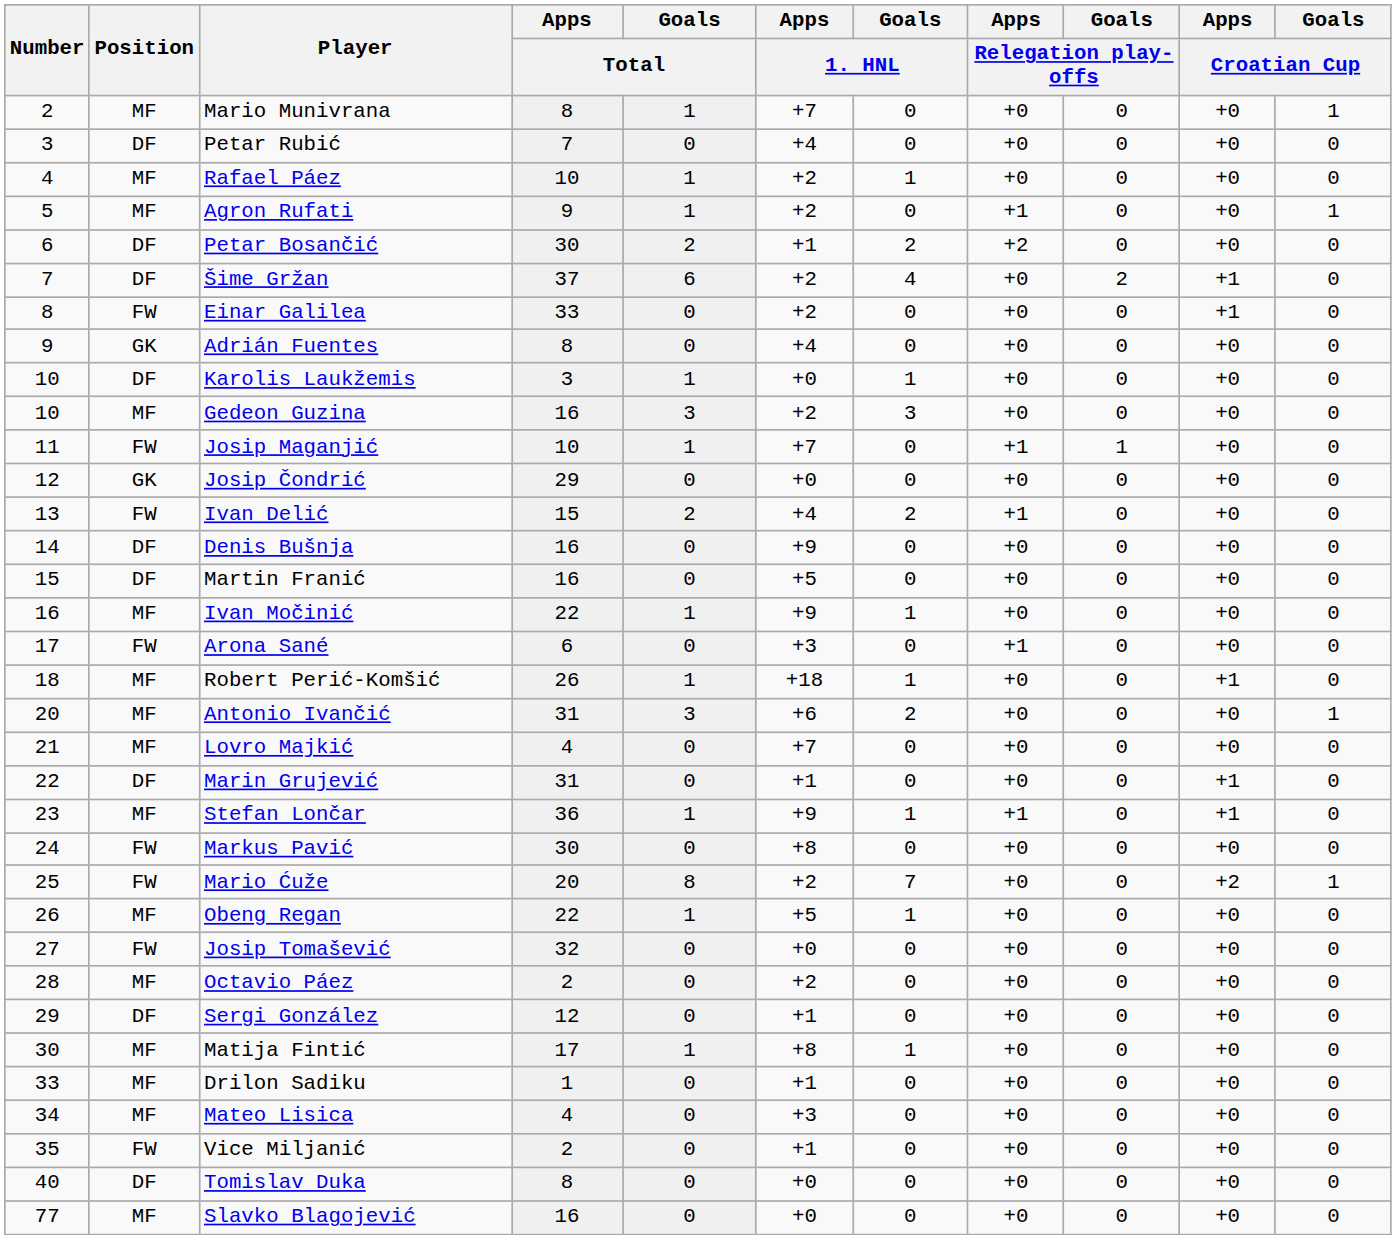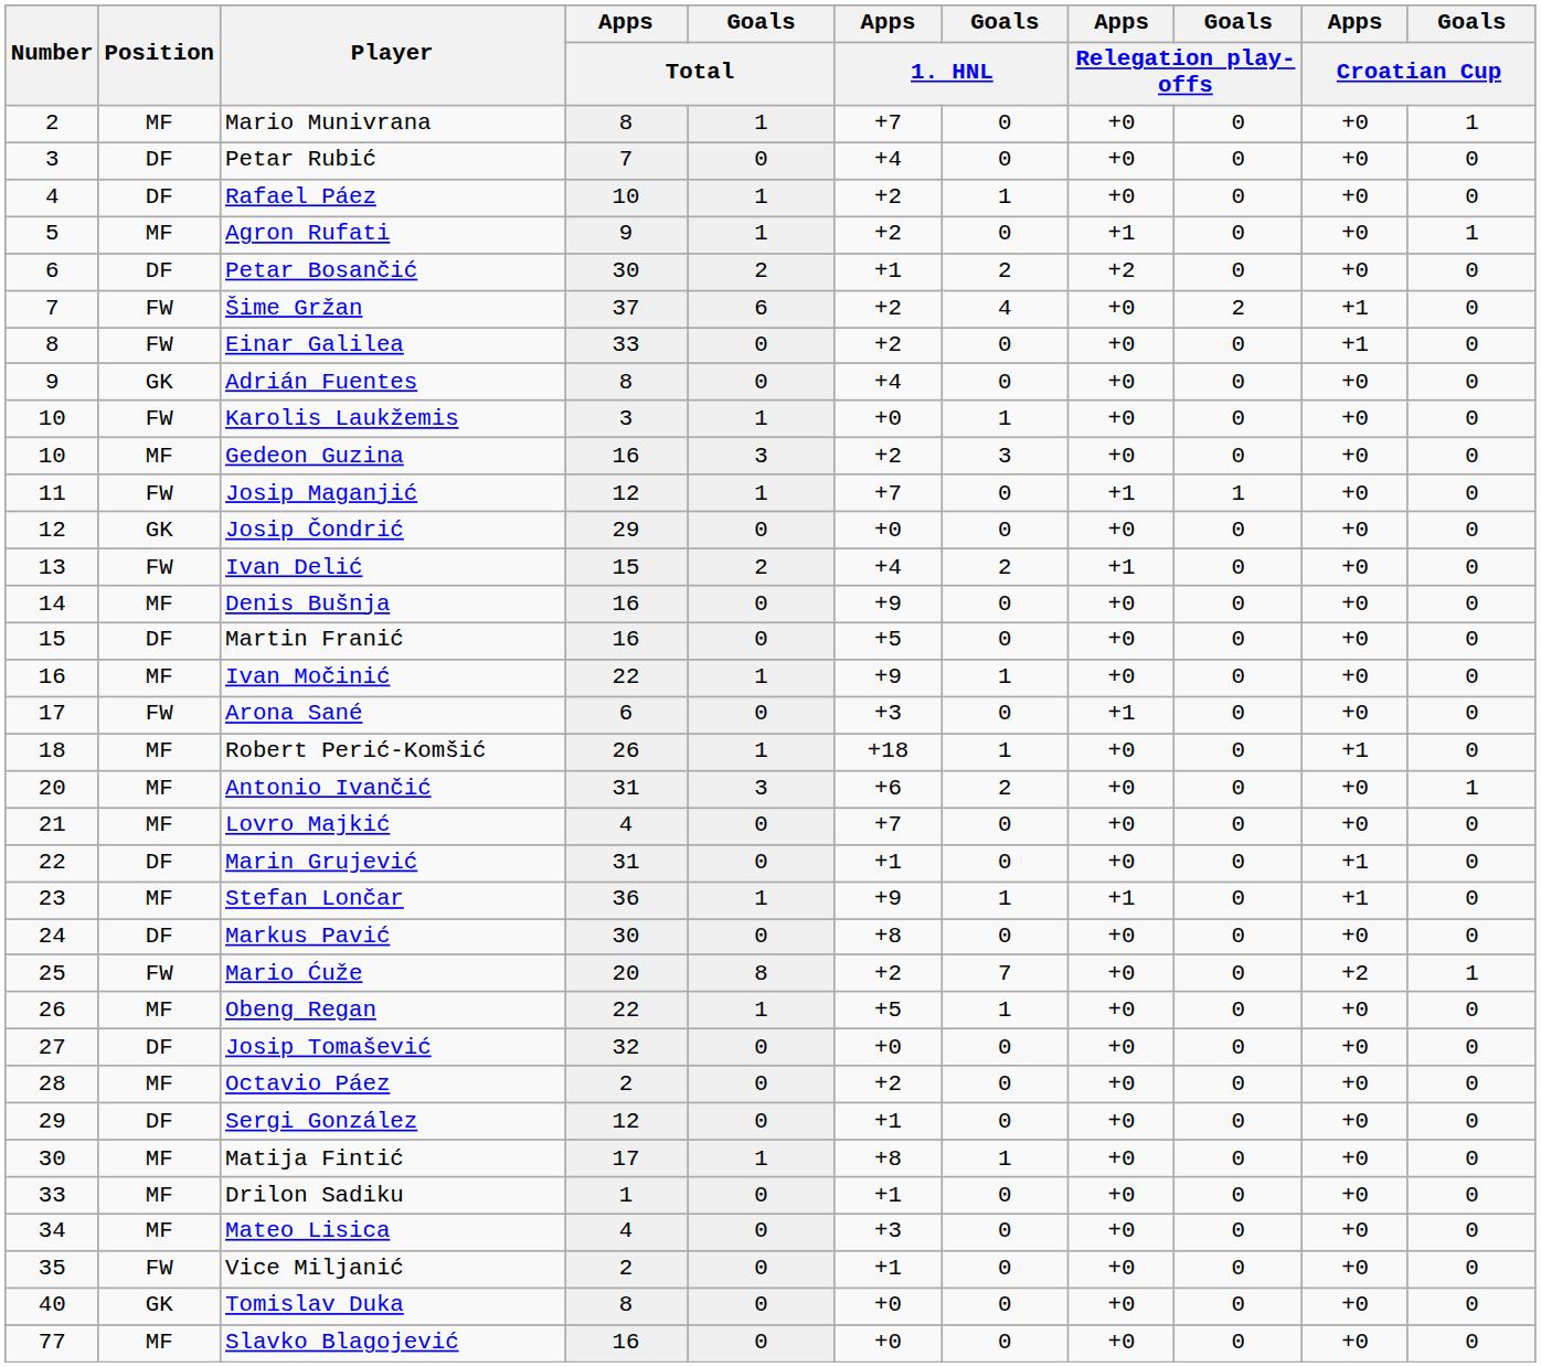 <table class="wikitable sortable" style="font-size: 95%; text-align: center;">
 <tr>
 <th width=40 rowspan="2" align="center">Number</th>
 <th width=40 rowspan="2" align="center">Position</th>
 <th width=180 rowspan="2" align="center">Player</th>
 <th>Apps</th>
 <th>Goals</th>
 <th>Apps</th>
 <th>Goals</th>
 <th>Apps</th>
 <th>Goals</th>
 <th>Apps</th>
 <th>Goals</th>
 </tr>
 <tr>
 <th class="unsortable" width=140 colspan="2" align="center">Total</th>
 <th class="unsortable" width=120 colspan="2" align="center"><a href='#'>1. HNL</a></th>
 <th class="unsortable" width=120 colspan="2" align="center"><a href='#'>Relegation play-offs</a></th>
 <th class="unsortable" width=120 colspan="2" align="center"><a href='#'>Croatian Cup</a></th>
 </tr>
 <tr>
 <td>2</td>
 <td>MF</td>
 <td style="text-align:left;"> Mario Munivrana</td>
 <td style="background: #F0F0F0">8</td>
 <td style="background: #F0F0F0">1</td>
 <td>+7</td>
 <td>0</td>
 <td>+0</td>
 <td>0</td>
 <td>+0</td>
 <td>1</td>
 </tr>
 <tr>
 <td>3</td>
 <td>DF</td>
 <td style="text-align:left;"> Petar Rubić</td>
 <td style="background: #F0F0F0">7</td>
 <td style="background: #F0F0F0">0</td>
 <td>+4</td>
 <td>0</td>
 <td>+0</td>
 <td>0</td>
 <td>+0</td>
 <td>0</td>
 </tr>
 <tr>
 <td>4</td>
-<td>MF</td>
+<td>DF</td>
 <td style="text-align:left;"> <a href='#'>Rafael Páez</a></td>
 <td style="background: #F0F0F0">10</td>
 <td style="background: #F0F0F0">1</td>
 <td>+2</td>
 <td>1</td>
 <td>+0</td>
 <td>0</td>
 <td>+0</td>
 <td>0</td>
 </tr>
 <tr>
 <td>5</td>
 <td>MF</td>
 <td style="text-align:left;"> <a href='#'>Agron Rufati</a></td>
 <td style="background: #F0F0F0">9</td>
 <td style="background: #F0F0F0">1</td>
 <td>+2</td>
 <td>0</td>
 <td>+1</td>
 <td>0</td>
 <td>+0</td>
 <td>1</td>
 </tr>
 <tr>
 <td>6</td>
 <td>DF</td>
 <td style="text-align:left;"> <a href='#'>Petar Bosančić</a></td>
 <td style="background: #F0F0F0">30</td>
 <td style="background: #F0F0F0">2</td>
 <td>+1</td>
 <td>2</td>
 <td>+2</td>
 <td>0</td>
 <td>+0</td>
 <td>0</td>
 </tr>
 <tr>
 <td>7</td>
-<td>DF</td>
+<td>FW</td>
 <td style="text-align:left;"> <a href='#'>Šime Gržan</a></td>
 <td style="background: #F0F0F0">37</td>
 <td style="background: #F0F0F0">6</td>
 <td>+2</td>
 <td>4</td>
 <td>+0</td>
 <td>2</td>
 <td>+1</td>
 <td>0</td>
 </tr>
 <tr>
 <td>8</td>
 <td>FW</td>
 <td style="text-align:left;"> <a href='#'>Einar Galilea</a></td>
 <td style="background: #F0F0F0">33</td>
 <td style="background: #F0F0F0">0</td>
 <td>+2</td>
 <td>0</td>
 <td>+0</td>
 <td>0</td>
 <td>+1</td>
 <td>0</td>
 </tr>
 <tr>
 <td>9</td>
 <td>GK</td>
 <td style="text-align:left;"> <a href='#'>Adrián Fuentes</a></td>
 <td style="background: #F0F0F0">8</td>
 <td style="background: #F0F0F0">0</td>
 <td>+4</td>
 <td>0</td>
 <td>+0</td>
 <td>0</td>
 <td>+0</td>
 <td>0</td>
 </tr>
 <tr>
 <td>10</td>
-<td>DF</td>
+<td>FW</td>
 <td style="text-align:left;"> <a href='#'>Karolis Laukžemis</a></td>
 <td style="background: #F0F0F0">3</td>
 <td style="background: #F0F0F0">1</td>
 <td>+0</td>
 <td>1</td>
 <td>+0</td>
 <td>0</td>
 <td>+0</td>
 <td>0</td>
 </tr>
 <tr>
 <td>10</td>
 <td>MF</td>
 <td style="text-align:left;"> <a href='#'>Gedeon Guzina</a></td>
 <td style="background: #F0F0F0">16</td>
 <td style="background: #F0F0F0">3</td>
 <td>+2</td>
 <td>3</td>
 <td>+0</td>
 <td>0</td>
 <td>+0</td>
 <td>0</td>
 </tr>
 <tr>
 <td>11</td>
 <td>FW</td>
 <td style="text-align:left;"> <a href='#'>Josip Maganjić</a></td>
-<td style="background: #F0F0F0">10</td>
+<td style="background: #F0F0F0">12</td>
 <td style="background: #F0F0F0">1</td>
 <td>+7</td>
 <td>0</td>
 <td>+1</td>
 <td>1</td>
 <td>+0</td>
 <td>0</td>
 </tr>
 <tr>
 <td>12</td>
 <td>GK</td>
 <td style="text-align:left;"> <a href='#'>Josip Čondrić</a></td>
 <td style="background: #F0F0F0">29</td>
 <td style="background: #F0F0F0">0</td>
 <td>+0</td>
 <td>0</td>
 <td>+0</td>
 <td>0</td>
 <td>+0</td>
 <td>0</td>
 </tr>
 <tr>
 <td>13</td>
 <td>FW</td>
 <td style="text-align:left;"> <a href='#'>Ivan Delić</a></td>
 <td style="background: #F0F0F0">15</td>
 <td style="background: #F0F0F0">2</td>
 <td>+4</td>
 <td>2</td>
 <td>+1</td>
 <td>0</td>
 <td>+0</td>
 <td>0</td>
 </tr>
 <tr>
 <td>14</td>
-<td>DF</td>
+<td>MF</td>
 <td style="text-align:left;"> <a href='#'>Denis Bušnja</a></td>
 <td style="background: #F0F0F0">16</td>
 <td style="background: #F0F0F0">0</td>
 <td>+9</td>
 <td>0</td>
 <td>+0</td>
 <td>0</td>
 <td>+0</td>
 <td>0</td>
 </tr>
 <tr>
 <td>15</td>
 <td>DF</td>
 <td style="text-align:left;"> Martin Franić</td>
 <td style="background: #F0F0F0">16</td>
 <td style="background: #F0F0F0">0</td>
 <td>+5</td>
 <td>0</td>
 <td>+0</td>
 <td>0</td>
 <td>+0</td>
 <td>0</td>
 </tr>
 <tr>
 <td>16</td>
 <td>MF</td>
 <td style="text-align:left;"> <a href='#'>Ivan Močinić</a></td>
 <td style="background: #F0F0F0">22</td>
 <td style="background: #F0F0F0">1</td>
 <td>+9</td>
 <td>1</td>
 <td>+0</td>
 <td>0</td>
 <td>+0</td>
 <td>0</td>
 </tr>
 <tr>
 <td>17</td>
 <td>FW</td>
 <td style="text-align:left;"> <a href='#'>Arona Sané</a></td>
 <td style="background: #F0F0F0">6</td>
 <td style="background: #F0F0F0">0</td>
 <td>+3</td>
 <td>0</td>
 <td>+1</td>
 <td>0</td>
 <td>+0</td>
 <td>0</td>
 </tr>
 <tr>
 <td>18</td>
 <td>MF</td>
 <td style="text-align:left;"> Robert Perić-Komšić</td>
 <td style="background: #F0F0F0">26</td>
 <td style="background: #F0F0F0">1</td>
 <td>+18</td>
 <td>1</td>
 <td>+0</td>
 <td>0</td>
 <td>+1</td>
 <td>0</td>
 </tr>
 <tr>
 <td>20</td>
 <td>MF</td>
 <td style="text-align:left;"> <a href='#'>Antonio Ivančić</a></td>
 <td style="background: #F0F0F0">31</td>
 <td style="background: #F0F0F0">3</td>
 <td>+6</td>
 <td>2</td>
 <td>+0</td>
 <td>0</td>
 <td>+0</td>
 <td>1</td>
 </tr>
 <tr>
 <td>21</td>
 <td>MF</td>
 <td style="text-align:left;"> <a href='#'>Lovro Majkić</a></td>
 <td style="background: #F0F0F0">4</td>
 <td style="background: #F0F0F0">0</td>
 <td>+7</td>
 <td>0</td>
 <td>+0</td>
 <td>0</td>
 <td>+0</td>
 <td>0</td>
 </tr>
 <tr>
 <td>22</td>
 <td>DF</td>
 <td style="text-align:left;"> <a href='#'>Marin Grujević</a></td>
 <td style="background: #F0F0F0">31</td>
 <td style="background: #F0F0F0">0</td>
 <td>+1</td>
 <td>0</td>
 <td>+0</td>
 <td>0</td>
 <td>+1</td>
 <td>0</td>
 </tr>
 <tr>
 <td>23</td>
 <td>MF</td>
 <td style="text-align:left;"> <a href='#'>Stefan Lončar</a></td>
 <td style="background: #F0F0F0">36</td>
 <td style="background: #F0F0F0">1</td>
 <td>+9</td>
 <td>1</td>
 <td>+1</td>
 <td>0</td>
 <td>+1</td>
 <td>0</td>
 </tr>
 <tr>
 <td>24</td>
-<td>FW</td>
+<td>DF</td>
 <td style="text-align:left;"> <a href='#'>Markus Pavić</a></td>
 <td style="background: #F0F0F0">30</td>
 <td style="background: #F0F0F0">0</td>
 <td>+8</td>
 <td>0</td>
 <td>+0</td>
 <td>0</td>
 <td>+0</td>
 <td>0</td>
 </tr>
 <tr>
 <td>25</td>
 <td>FW</td>
 <td style="text-align:left;"> <a href='#'>Mario Ćuže</a></td>
 <td style="background: #F0F0F0">20</td>
 <td style="background: #F0F0F0">8</td>
 <td>+2</td>
 <td>7</td>
 <td>+0</td>
 <td>0</td>
 <td>+2</td>
 <td>1</td>
 </tr>
 <tr>
 <td>26</td>
 <td>MF</td>
 <td style="text-align:left;"> <a href='#'>Obeng Regan</a></td>
 <td style="background: #F0F0F0">22</td>
 <td style="background: #F0F0F0">1</td>
 <td>+5</td>
 <td>1</td>
 <td>+0</td>
 <td>0</td>
 <td>+0</td>
 <td>0</td>
 </tr>
 <tr>
 <td>27</td>
-<td>FW</td>
+<td>DF</td>
 <td style="text-align:left;"> <a href='#'>Josip Tomašević</a></td>
 <td style="background: #F0F0F0">32</td>
 <td style="background: #F0F0F0">0</td>
 <td>+0</td>
 <td>0</td>
 <td>+0</td>
 <td>0</td>
 <td>+0</td>
 <td>0</td>
 </tr>
 <tr>
 <td>28</td>
 <td>MF</td>
 <td style="text-align:left;"> <a href='#'>Octavio Páez</a></td>
 <td style="background: #F0F0F0">2</td>
 <td style="background: #F0F0F0">0</td>
 <td>+2</td>
 <td>0</td>
 <td>+0</td>
 <td>0</td>
 <td>+0</td>
 <td>0</td>
 </tr>
 <tr>
 <td>29</td>
 <td>DF</td>
 <td style="text-align:left;"> <a href='#'>Sergi González</a></td>
 <td style="background: #F0F0F0">12</td>
 <td style="background: #F0F0F0">0</td>
 <td>+1</td>
 <td>0</td>
 <td>+0</td>
 <td>0</td>
 <td>+0</td>
 <td>0</td>
 </tr>
 <tr>
 <td>30</td>
 <td>MF</td>
 <td style="text-align:left;"> Matija Fintić</td>
 <td style="background: #F0F0F0">17</td>
 <td style="background: #F0F0F0">1</td>
 <td>+8</td>
 <td>1</td>
 <td>+0</td>
 <td>0</td>
 <td>+0</td>
 <td>0</td>
 </tr>
 <tr>
 <td>33</td>
 <td>MF</td>
 <td style="text-align:left;"> Drilon Sadiku</td>
 <td style="background: #F0F0F0">1</td>
 <td style="background: #F0F0F0">0</td>
 <td>+1</td>
 <td>0</td>
 <td>+0</td>
 <td>0</td>
 <td>+0</td>
 <td>0</td>
 </tr>
 <tr>
 <td>34</td>
 <td>MF</td>
 <td style="text-align:left;"> <a href='#'>Mateo Lisica</a></td>
 <td style="background: #F0F0F0">4</td>
 <td style="background: #F0F0F0">0</td>
 <td>+3</td>
 <td>0</td>
 <td>+0</td>
 <td>0</td>
 <td>+0</td>
 <td>0</td>
 </tr>
 <tr>
 <td>35</td>
 <td>FW</td>
 <td style="text-align:left;"> Vice Miljanić</td>
 <td style="background: #F0F0F0">2</td>
 <td style="background: #F0F0F0">0</td>
 <td>+1</td>
 <td>0</td>
 <td>+0</td>
 <td>0</td>
 <td>+0</td>
 <td>0</td>
 </tr>
 <tr>
 <td>40</td>
-<td>DF</td>
+<td>GK</td>
 <td style="text-align:left;"> <a href='#'>Tomislav Duka</a></td>
 <td style="background: #F0F0F0">8</td>
 <td style="background: #F0F0F0">0</td>
 <td>+0</td>
 <td>0</td>
 <td>+0</td>
 <td>0</td>
 <td>+0</td>
 <td>0</td>
 </tr>
 <tr>
 <td>77</td>
 <td>MF</td>
 <td style="text-align:left;"> <a href='#'>Slavko Blagojević</a></td>
 <td style="background: #F0F0F0">16</td>
 <td style="background: #F0F0F0">0</td>
 <td>+0</td>
 <td>0</td>
 <td>+0</td>
 <td>0</td>
 <td>+0</td>
 <td>0</td>
 </tr>
 </table>
